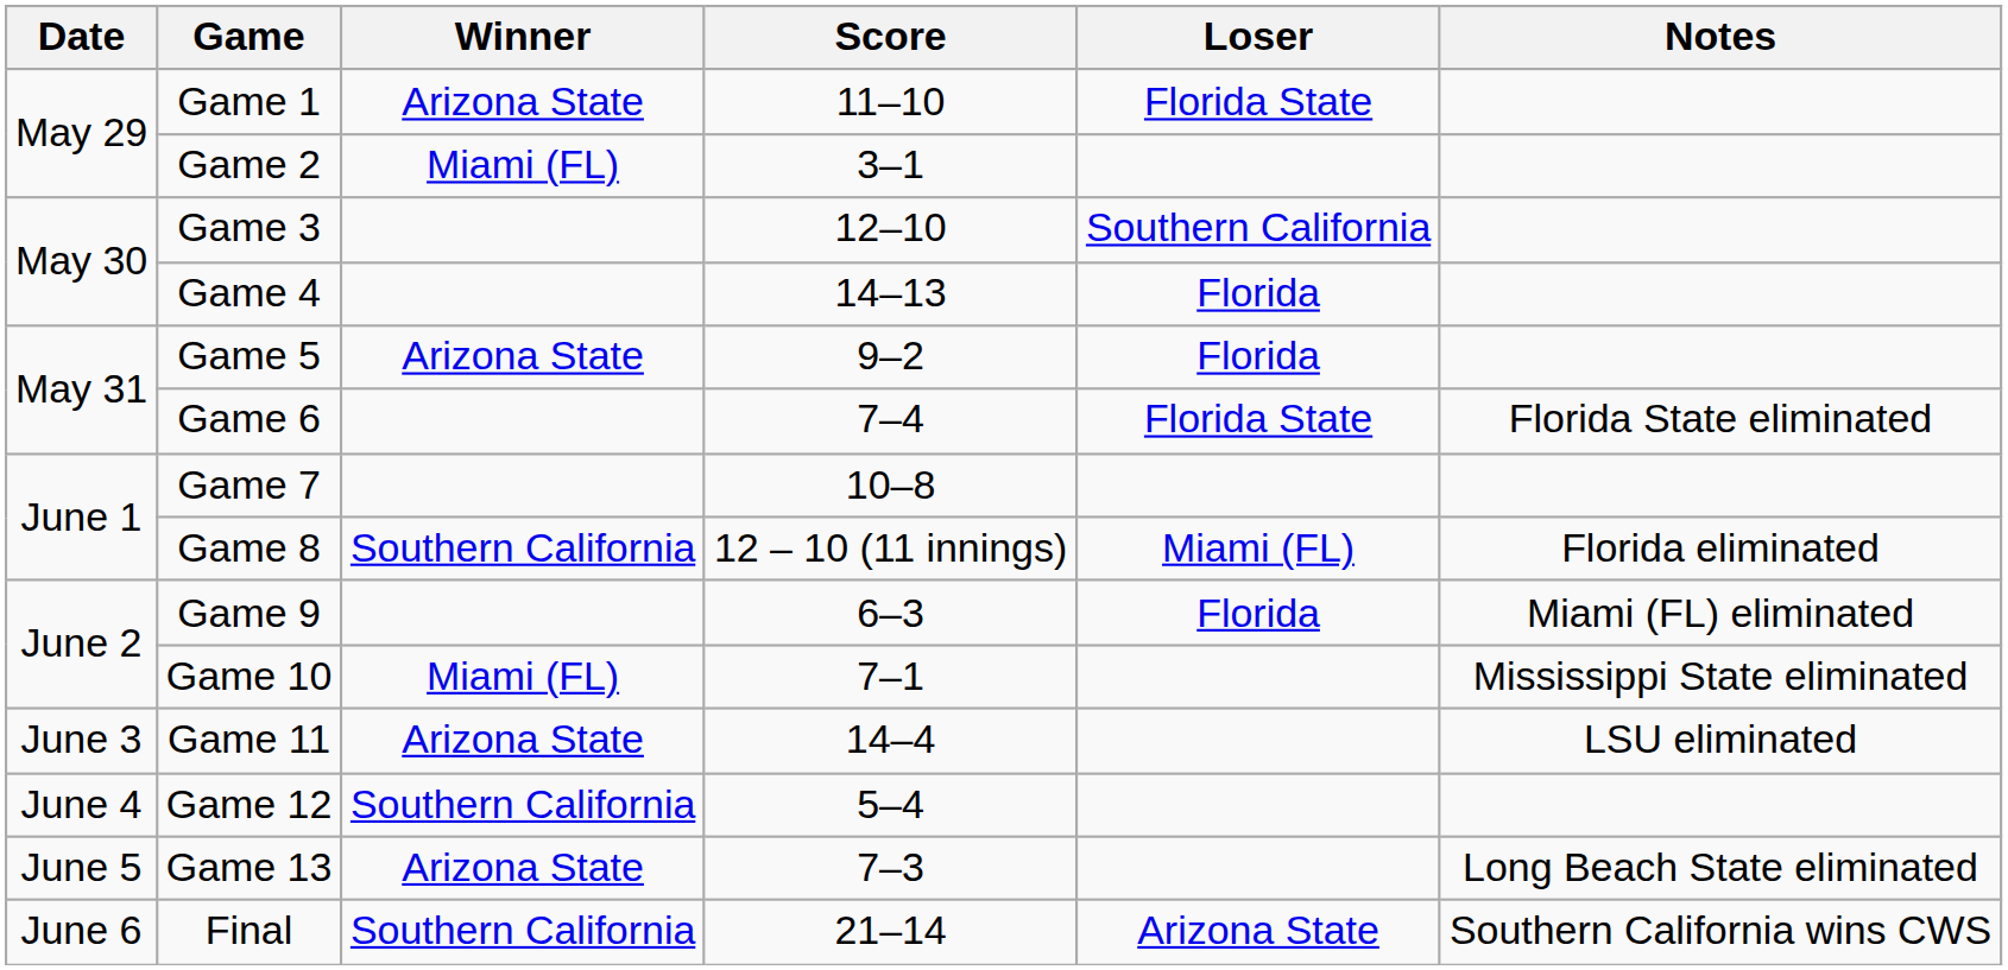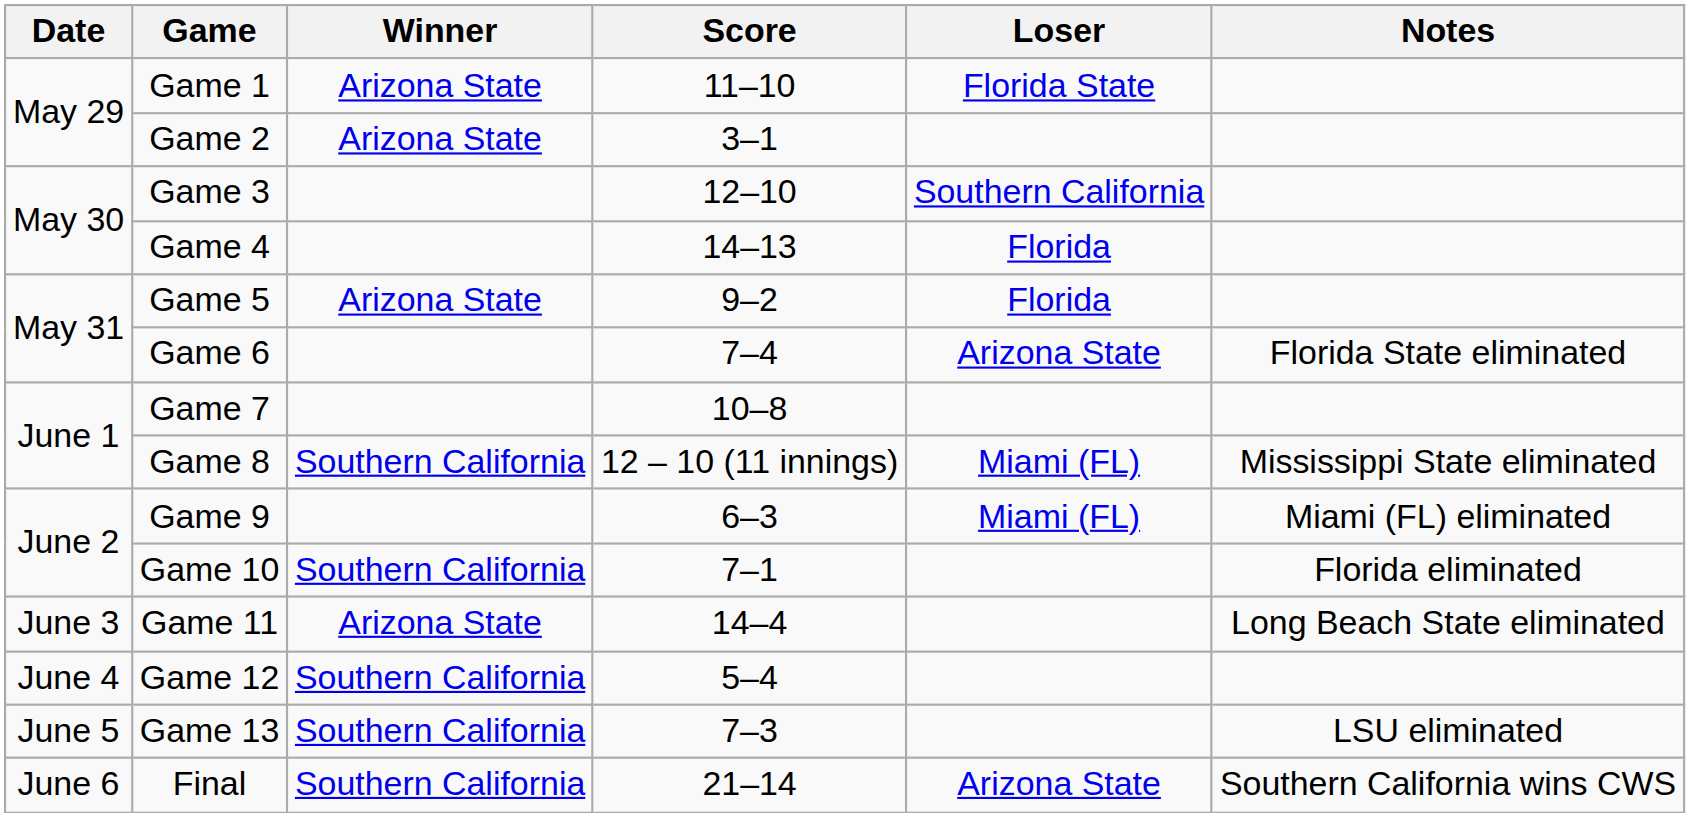 <table class="wikitable">
 <tr style="text-align:center; background:#f2f2f2;">
 <th>Date</th>
 <th>Game</th>
 <th>Winner</th>
 <th>Score</th>
 <th>Loser</th>
 <th>Notes</th>
 </tr>
 <tr align=center>
 <td rowspan=2>May 29</td>
 <td>Game 1</td>
 <td><a href='#'>Arizona State</a></td>
 <td>11–10</td>
 <td><a href='#'>Florida State</a></td>
 <td></td>
 </tr>
 <tr align=center>
 <td>Game 2</td>
-<td><a href='#'>Miami (FL)</a></td>
+<td><a href='#'>Arizona State</a></td>
 <td>3–1</td>
 <td></td>
 <td></td>
 </tr>
 <tr align=center>
 <td rowspan=2>May 30</td>
 <td>Game 3</td>
 <td></td>
 <td>12–10</td>
 <td><a href='#'>Southern California</a></td>
 <td></td>
 </tr>
 <tr align=center>
 <td>Game 4</td>
 <td></td>
 <td>14–13</td>
 <td><a href='#'>Florida</a></td>
 <td></td>
 </tr>
 <tr align=center>
 <td rowspan=2>May 31</td>
 <td>Game 5</td>
 <td><a href='#'>Arizona State</a></td>
 <td>9–2</td>
 <td><a href='#'>Florida</a></td>
 <td></td>
 </tr>
 <tr align=center>
 <td>Game 6</td>
 <td></td>
 <td>7–4</td>
-<td><a href='#'>Florida State</a></td>
+<td><a href='#'>Arizona State</a></td>
 <td>Florida State eliminated</td>
 </tr>
 <tr align=center>
 <td rowspan=2>June 1</td>
 <td>Game 7</td>
 <td></td>
 <td>10–8</td>
 <td></td>
 <td></td>
 </tr>
 <tr align=center>
 <td>Game 8</td>
 <td><a href='#'>Southern California</a></td>
 <td>12 – 10 (11 innings)</td>
 <td><a href='#'>Miami (FL)</a></td>
-<td>Florida eliminated</td>
+<td>Mississippi State eliminated</td>
 </tr>
 <tr align=center>
 <td rowspan=2>June 2</td>
 <td>Game 9</td>
 <td></td>
 <td>6–3</td>
-<td><a href='#'>Florida</a></td>
+<td><a href='#'>Miami (FL)</a></td>
 <td>Miami (FL) eliminated</td>
 </tr>
 <tr align=center>
 <td>Game 10</td>
-<td><a href='#'>Miami (FL)</a></td>
+<td><a href='#'>Southern California</a></td>
 <td>7–1</td>
 <td></td>
-<td>Mississippi State eliminated</td>
+<td>Florida eliminated</td>
 </tr>
 <tr align=center>
 <td>June 3</td>
 <td>Game 11</td>
 <td><a href='#'>Arizona State</a></td>
 <td>14–4</td>
 <td></td>
-<td>LSU eliminated</td>
+<td>Long Beach State eliminated</td>
 </tr>
 <tr align=center>
 <td>June 4</td>
 <td>Game 12</td>
 <td><a href='#'>Southern California</a></td>
 <td>5–4</td>
 <td></td>
 <td></td>
 </tr>
 <tr align=center>
 <td>June 5</td>
 <td>Game 13</td>
-<td><a href='#'>Arizona State</a></td>
+<td><a href='#'>Southern California</a></td>
 <td>7–3</td>
 <td></td>
-<td>Long Beach State eliminated</td>
+<td>LSU eliminated</td>
 </tr>
 <tr align=center>
 <td>June 6</td>
 <td>Final</td>
 <td><a href='#'>Southern California</a></td>
 <td>21–14</td>
 <td><a href='#'>Arizona State</a></td>
 <td>Southern California wins CWS</td>
 </tr>
 </table>
